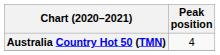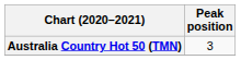 <table class="wikitable sortable plainrowheaders" style="text-align:center">
 <tr>
 <th scope="col">Chart (2020–2021)</th>
 <th scope="col">Peak<br> position</th>
 </tr>
 <tr>
 <th scope="row">Australia <a href='#'>Country Hot 50</a> (<a href='#'>TMN</a>)</th>
-<td>4</td>
+<td>3</td>
 </tr>
 <tr>
 </tr>
 <tr>
 </tr>
 <tr>
 </tr>
 <tr>
 </tr>
 <tr>
 </tr>
 </table>
